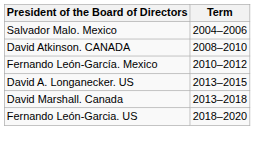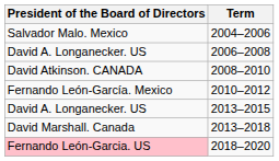 <table class="wikitable">
 <tr>
 <th>President of the Board of Directors</th>
 <th>Term</th>
 </tr>
 <tr>
 <td>Salvador Malo. Mexico</td>
 <td>2004–2006</td>
+</tr>
+<tr>
+<td>David A. Longanecker. US</td>
+<td>2006–2008</td>
 </tr>
 <tr>
 <td>David Atkinson. CANADA</td>
 <td>2008–2010</td>
 </tr>
 <tr>
 <td>Fernando León-García. Mexico</td>
 <td>2010–2012</td>
 </tr>
 <tr>
 <td>David A. Longanecker. US</td>
 <td>2013–2015</td>
 </tr>
 <tr>
 <td>David Marshall. Canada</td>
 <td>2013–2018</td>
 </tr>
 <tr>
-<td>Fernando León-Garcia. US</td>
+<td style="background: pink;">Fernando León-Garcia. US</td>
 <td>2018–2020</td>
 </tr>
 </table>
